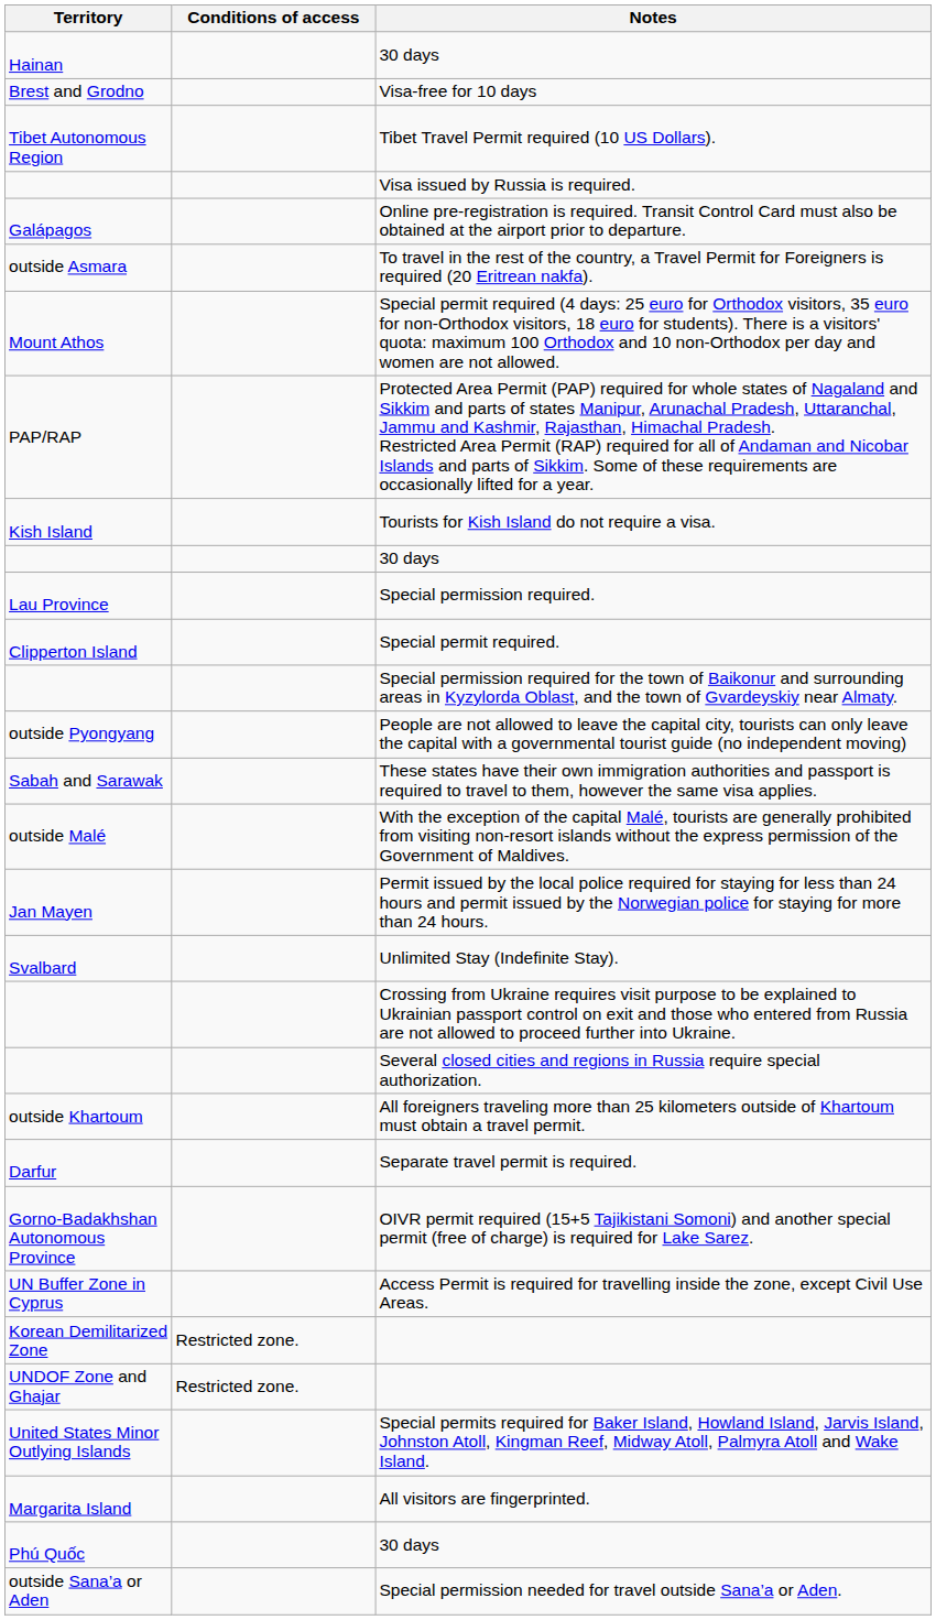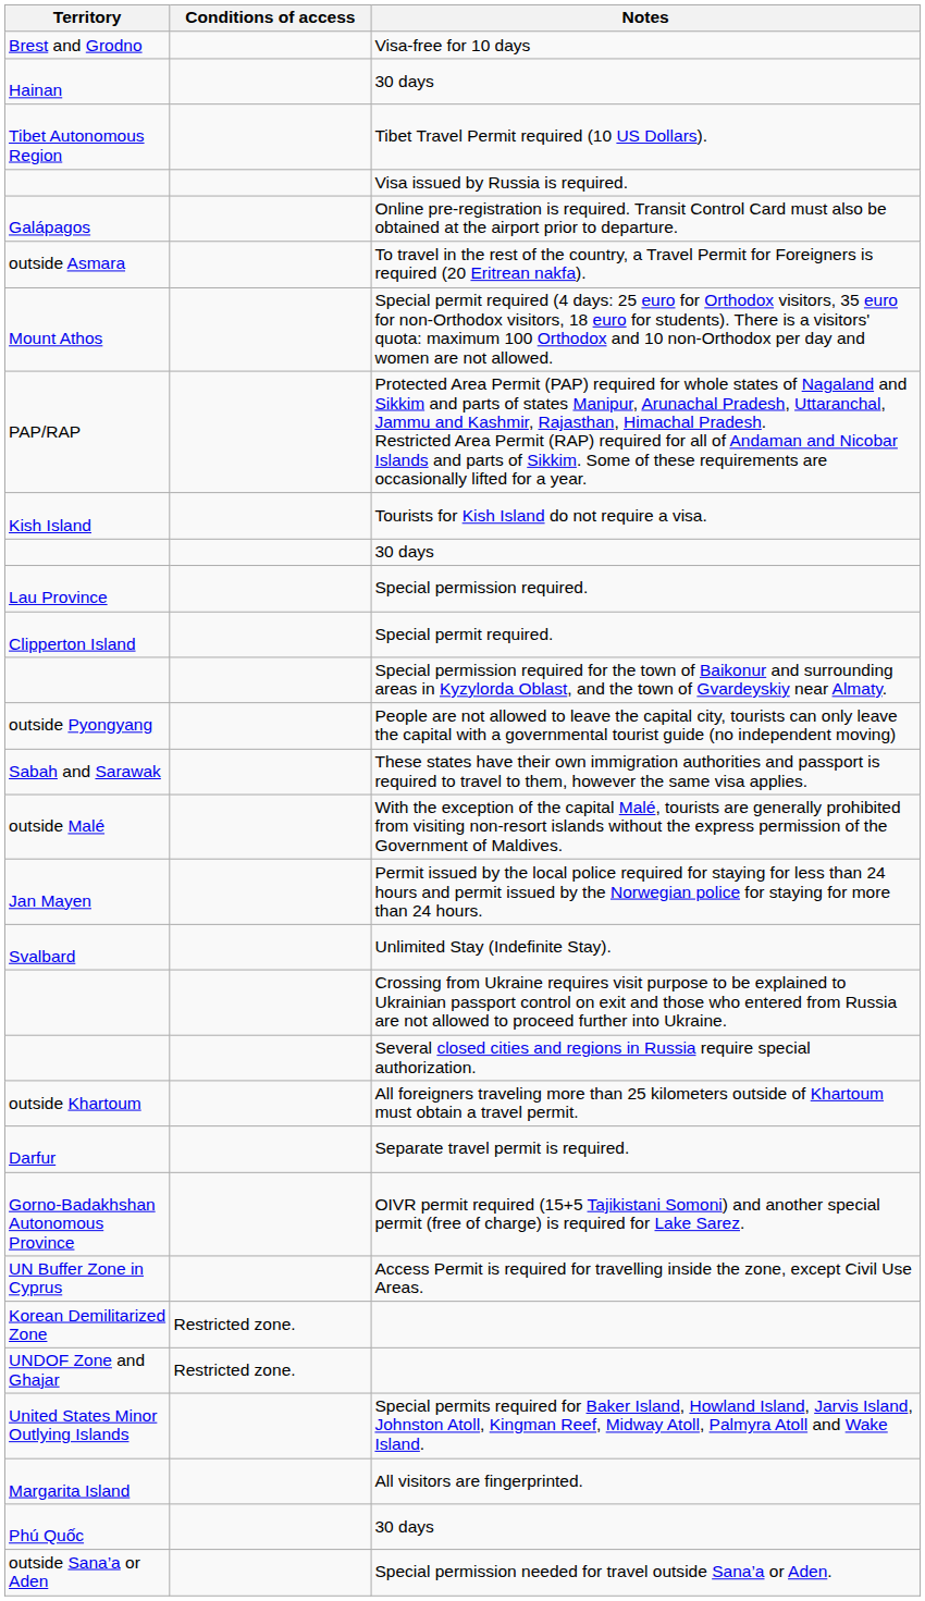 <table class="wikitable" style="text-align: left; table-layout: fixed; ">
 <tr>
 <th style="width:18%;">Territory</th>
 <th style="width:22%;">Conditions of access</th>
 <th>Notes</th>
 </tr>
 <tr>
+<td> <a href='#'>Brest</a> and <a href='#'>Grodno</a></td>
+<td></td>
+<td>Visa-free for 10 days</td>
+</tr>
+<tr>
 <td><br>  <a href='#'>Hainan</a></td>
 <td></td>
 <td>30 days</td>
-</tr>
-<tr>
-<td> <a href='#'>Brest</a> and <a href='#'>Grodno</a></td>
-<td></td>
-<td>Visa-free for 10 days</td>
 </tr>
 <tr>
 <td><br> <a href='#'>Tibet Autonomous Region</a></td>
 <td></td>
 <td>Tibet Travel Permit required (10 <a href='#'>US Dollars</a>).</td>
 </tr>
 <tr>
 <td></td>
 <td></td>
 <td>Visa issued by Russia is required.</td>
 </tr>
 <tr>
 <td><br>  <a href='#'>Galápagos</a></td>
 <td></td>
 <td>Online pre-registration is required. Transit Control Card must also be obtained at the airport prior to departure.</td>
 </tr>
 <tr>
 <td> outside <a href='#'>Asmara</a></td>
 <td></td>
 <td>To travel in the rest of the country, a Travel Permit for Foreigners is required (20 <a href='#'>Eritrean nakfa</a>).</td>
 </tr>
 <tr>
 <td><br>  <a href='#'>Mount Athos</a></td>
 <td></td>
 <td>Special permit required (4 days: 25 <a href='#'>euro</a> for <a href='#'>Orthodox</a> visitors, 35 <a href='#'>euro</a> for non-Orthodox visitors, 18 <a href='#'>euro</a> for students). There is a visitors' quota: maximum 100 <a href='#'>Orthodox</a> and 10 non-Orthodox per day and women are not allowed.</td>
 </tr>
 <tr>
 <td> PAP/RAP</td>
 <td></td>
 <td>Protected Area Permit (PAP) required for whole states of <a href='#'>Nagaland</a> and <a href='#'>Sikkim</a> and parts of states <a href='#'>Manipur</a>, <a href='#'>Arunachal Pradesh</a>, <a href='#'>Uttaranchal</a>, <a href='#'>Jammu and Kashmir</a>, <a href='#'>Rajasthan</a>, <a href='#'>Himachal Pradesh</a>.<br>Restricted Area Permit (RAP) required for all of <a href='#'>Andaman and Nicobar Islands</a> and parts of <a href='#'>Sikkim</a>. Some of these requirements are occasionally lifted for a year.</td>
 </tr>
 <tr>
 <td><br> <a href='#'>Kish Island</a></td>
 <td></td>
 <td>Tourists for <a href='#'>Kish Island</a> do not require a visa.</td>
 </tr>
 <tr>
 <td></td>
 <td></td>
 <td>30 days</td>
 </tr>
 <tr>
 <td><br> <a href='#'>Lau Province</a></td>
 <td></td>
 <td>Special permission required.</td>
 </tr>
 <tr>
 <td><br> <a href='#'>Clipperton Island</a></td>
 <td></td>
 <td>Special permit required.</td>
 </tr>
 <tr>
 <td></td>
 <td></td>
 <td>Special permission required for the town of <a href='#'>Baikonur</a> and surrounding areas in <a href='#'>Kyzylorda Oblast</a>, and the town of <a href='#'>Gvardeyskiy</a> near <a href='#'>Almaty</a>.</td>
 </tr>
 <tr>
 <td> outside <a href='#'>Pyongyang</a></td>
 <td></td>
 <td>People are not allowed to leave the capital city, tourists can only leave the capital with a governmental tourist guide (no independent moving)</td>
 </tr>
 <tr>
 <td> <a href='#'>Sabah</a> and <a href='#'>Sarawak</a></td>
 <td></td>
 <td>These states have their own immigration authorities and passport is required to travel to them, however the same visa applies.</td>
 </tr>
 <tr>
 <td> outside <a href='#'>Malé</a></td>
 <td></td>
 <td>With the exception of the capital <a href='#'>Malé</a>, tourists are generally prohibited from visiting non-resort islands without the express permission of the Government of Maldives.</td>
 </tr>
 <tr>
 <td><br> <a href='#'>Jan Mayen</a></td>
 <td></td>
 <td>Permit issued by the local police required for staying for less than 24 hours and permit issued by the <a href='#'>Norwegian police</a> for staying for more than 24 hours.</td>
 </tr>
 <tr>
 <td><br> <a href='#'>Svalbard</a></td>
 <td></td>
 <td>Unlimited Stay (Indefinite Stay).</td>
 </tr>
 <tr>
 <td></td>
 <td></td>
 <td>Crossing from Ukraine requires visit purpose to be explained to Ukrainian passport control on exit and those who entered from Russia are not allowed to proceed further into Ukraine.</td>
 </tr>
 <tr>
 <td></td>
 <td></td>
 <td>Several <a href='#'>closed cities and regions in Russia</a> require special authorization.</td>
 </tr>
 <tr>
 <td> outside <a href='#'>Khartoum</a></td>
 <td></td>
 <td>All foreigners traveling more than 25 kilometers outside of <a href='#'>Khartoum</a> must obtain a travel permit.</td>
 </tr>
 <tr>
 <td><br> <a href='#'>Darfur</a></td>
 <td></td>
 <td>Separate travel permit is required.</td>
 </tr>
 <tr>
 <td><br> <a href='#'>Gorno-Badakhshan Autonomous Province</a></td>
 <td></td>
 <td>OIVR permit required (15+5 <a href='#'>Tajikistani Somoni</a>) and another special permit (free of charge) is required for <a href='#'>Lake Sarez</a>.</td>
 </tr>
 <tr>
 <td> <a href='#'>UN Buffer Zone in Cyprus</a></td>
 <td></td>
 <td>Access Permit is required for travelling inside the zone, except Civil Use Areas.</td>
 </tr>
 <tr>
 <td> <a href='#'>Korean Demilitarized Zone</a></td>
 <td>Restricted zone.</td>
 <td></td>
 </tr>
 <tr>
 <td> <a href='#'>UNDOF Zone</a> and <a href='#'>Ghajar</a></td>
 <td>Restricted zone.</td>
 <td></td>
 </tr>
 <tr>
 <td> <a href='#'>United States Minor Outlying Islands</a></td>
 <td></td>
 <td>Special permits required for <a href='#'>Baker Island</a>, <a href='#'>Howland Island</a>, <a href='#'>Jarvis Island</a>, <a href='#'>Johnston Atoll</a>, <a href='#'>Kingman Reef</a>, <a href='#'>Midway Atoll</a>, <a href='#'>Palmyra Atoll</a> and <a href='#'>Wake Island</a>.</td>
 </tr>
 <tr>
 <td><br> <a href='#'>Margarita Island</a></td>
 <td></td>
 <td>All visitors are fingerprinted.</td>
 </tr>
 <tr>
 <td><br> <a href='#'>Phú Quốc</a></td>
 <td></td>
 <td>30 days</td>
 </tr>
 <tr>
 <td> outside <a href='#'>Sana’a</a> or <a href='#'>Aden</a></td>
 <td></td>
 <td>Special permission needed for travel outside <a href='#'>Sana’a</a> or <a href='#'>Aden</a>.</td>
 </tr>
 </table>
